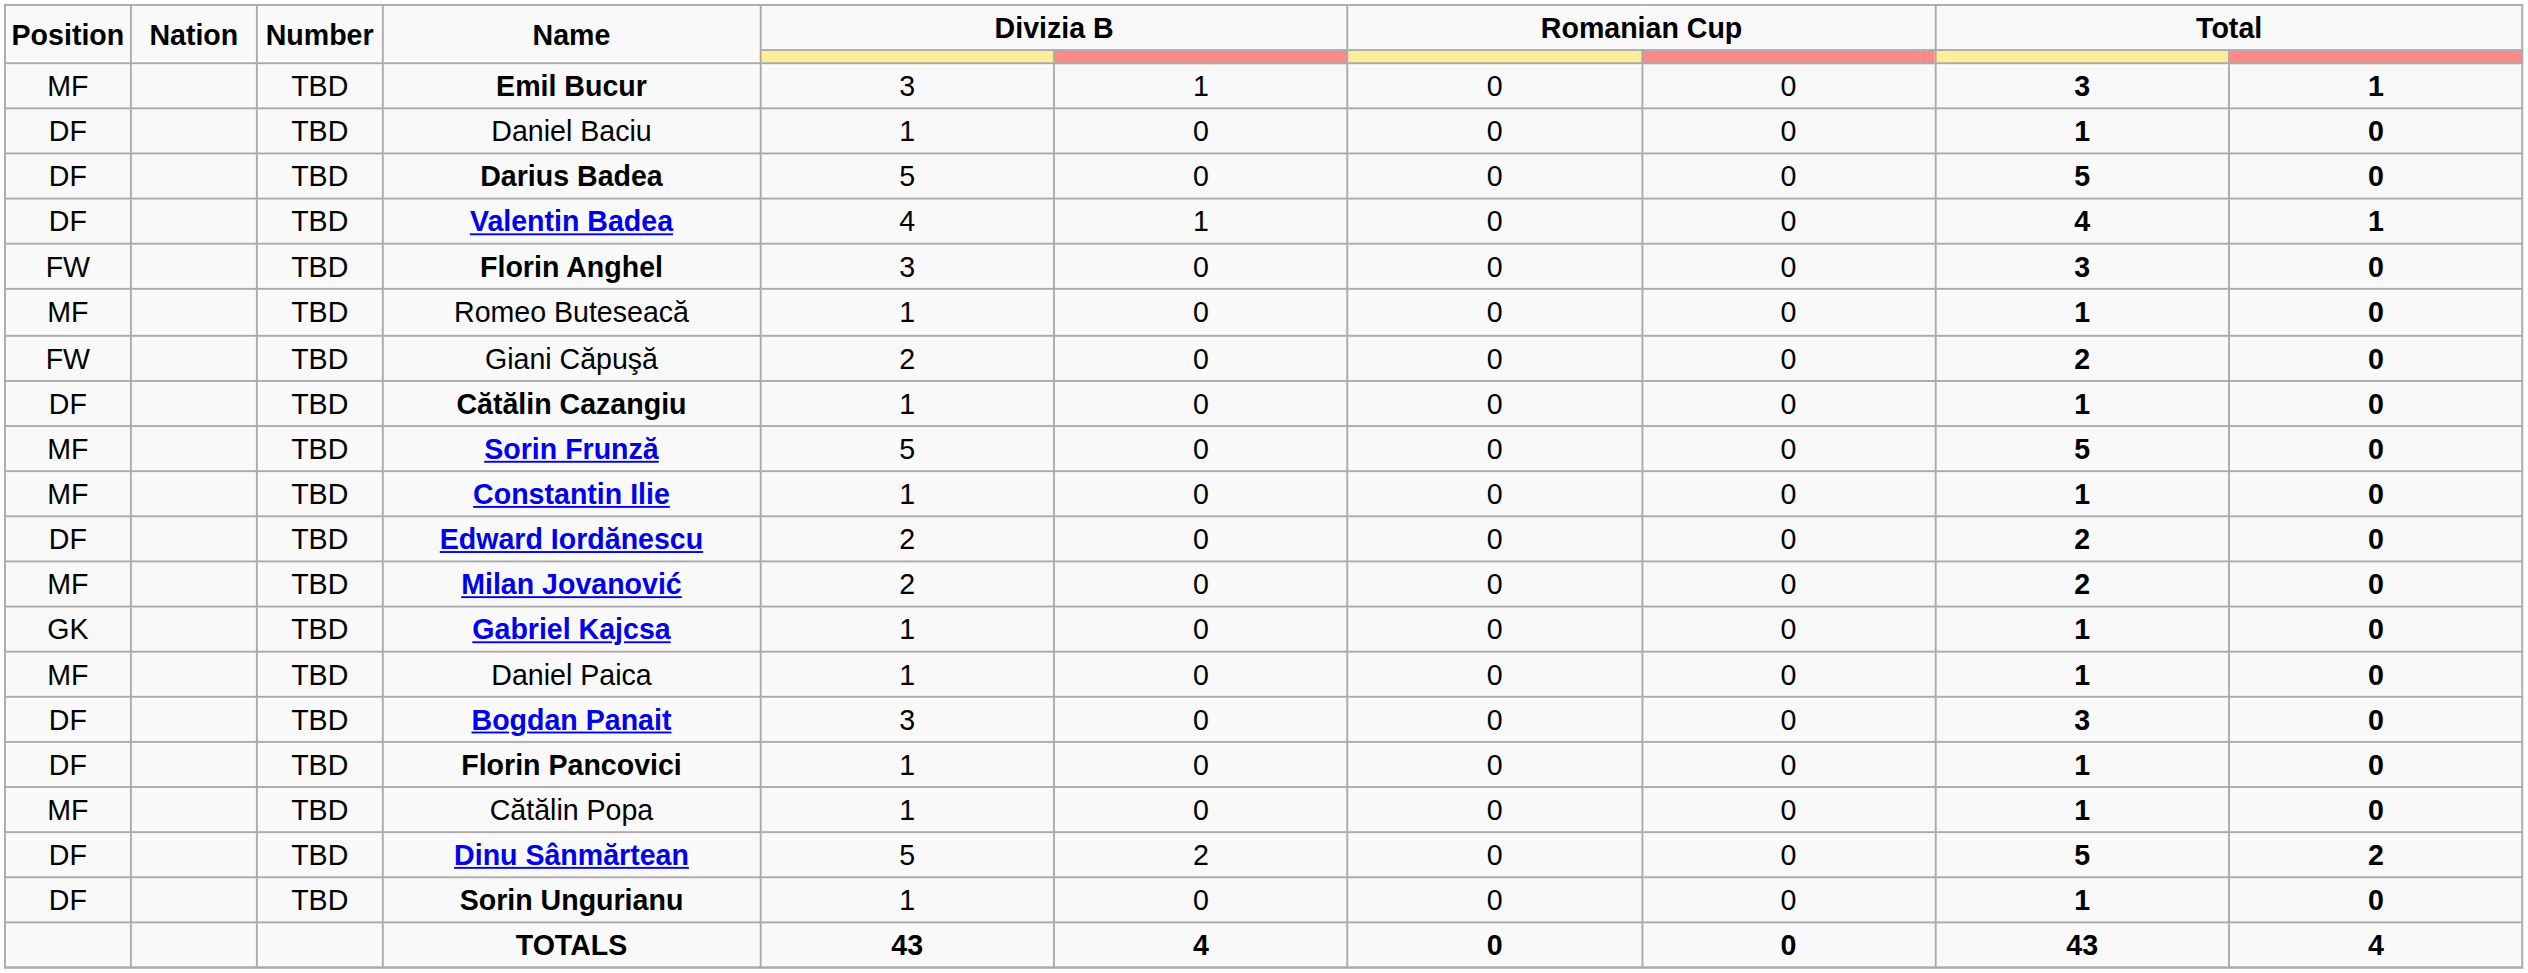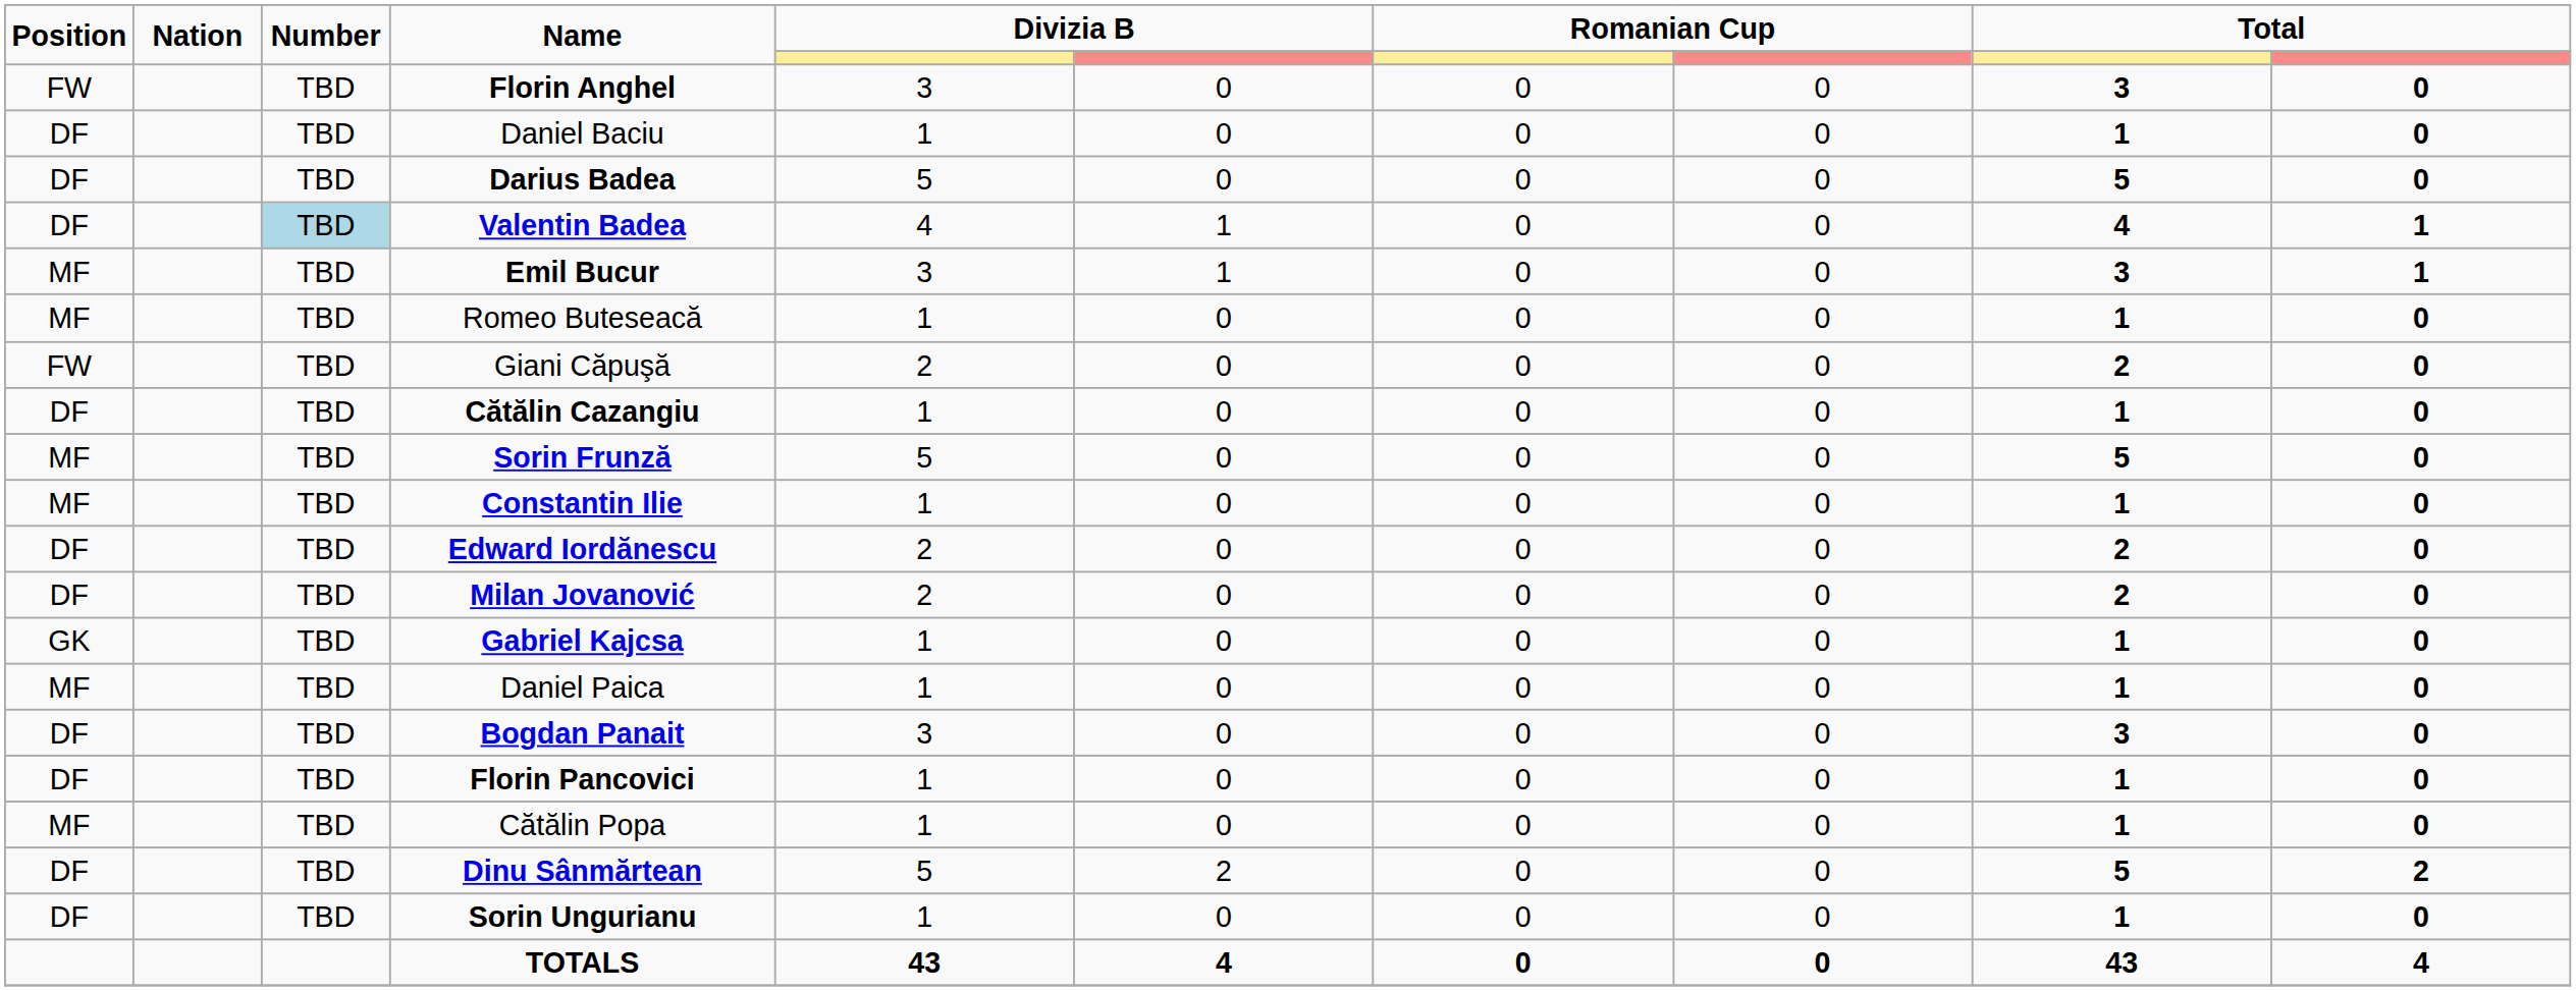 <table class="wikitable" style="font-size: 95%; text-align: center;">
 <tr>
 <td rowspan="2" width="5%" align="center"><strong>Position</strong></td>
 <td rowspan="2" width="5%" align="center"><strong>Nation</strong></td>
 <td rowspan="2" width="5%" align="center"><strong>Number</strong></td>
 <td rowspan="2" width="15%" align="center"><strong>Name</strong></td>
 <td colspan="2" align="center"><strong>Divizia B</strong></td>
 <td colspan="2" align="center"><strong>Romanian Cup</strong></td>
 <td colspan="2" align="center"><strong>Total</strong></td>
 </tr>
 <tr>
 <th width=60 style="background: #FFEE99"></th>
 <th width=60 style="background: #FF8888"></th>
 <th width=60 style="background: #FFEE99"></th>
 <th width=60 style="background: #FF8888"></th>
 <th width=60 style="background: #FFEE99"></th>
 <th width=60 style="background: #FF8888"></th>
 </tr>
 <tr>
-<td>MF</td>
+<td>FW</td>
 <td></td>
 <td>TBD</td>
-<td><strong>Emil Bucur</strong></td>
+<td><strong>Florin Anghel</strong></td>
 <td>3</td>
-<td>1</td>
+<td>0</td>
 <td>0</td>
 <td>0</td>
 <td><strong>3</strong></td>
-<td><strong>1</strong></td>
+<td><strong>0</strong></td>
 </tr>
 <tr>
 <td>DF</td>
 <td></td>
 <td>TBD</td>
 <td>Daniel Baciu</td>
 <td>1</td>
 <td>0</td>
 <td>0</td>
 <td>0</td>
 <td><strong>1</strong></td>
 <td><strong>0</strong></td>
 </tr>
 <tr>
 <td>DF</td>
 <td></td>
 <td>TBD</td>
 <td><strong>Darius Badea</strong></td>
 <td>5</td>
 <td>0</td>
 <td>0</td>
 <td>0</td>
 <td><strong>5</strong></td>
 <td><strong>0</strong></td>
 </tr>
 <tr>
 <td>DF</td>
 <td></td>
-<td>TBD</td>
+<td style="background: lightblue;">TBD</td>
 <td><strong><a href='#'>Valentin Badea</a></strong></td>
 <td>4</td>
 <td>1</td>
 <td>0</td>
 <td>0</td>
 <td><strong>4</strong></td>
 <td><strong>1</strong></td>
 </tr>
 <tr>
-<td>FW</td>
+<td>MF</td>
 <td></td>
 <td>TBD</td>
-<td><strong>Florin Anghel</strong></td>
+<td><strong>Emil Bucur</strong></td>
 <td>3</td>
-<td>0</td>
+<td>1</td>
 <td>0</td>
 <td>0</td>
 <td><strong>3</strong></td>
-<td><strong>0</strong></td>
+<td><strong>1</strong></td>
 </tr>
 <tr>
 <td>MF</td>
 <td></td>
 <td>TBD</td>
 <td>Romeo Buteseacă</td>
 <td>1</td>
 <td>0</td>
 <td>0</td>
 <td>0</td>
 <td><strong>1</strong></td>
 <td><strong>0</strong></td>
 </tr>
 <tr>
 <td>FW</td>
 <td></td>
 <td>TBD</td>
 <td>Giani Căpuşă</td>
 <td>2</td>
 <td>0</td>
 <td>0</td>
 <td>0</td>
 <td><strong>2</strong></td>
 <td><strong>0</strong></td>
 </tr>
 <tr>
 <td>DF</td>
 <td></td>
 <td>TBD</td>
 <td><strong>Cătălin Cazangiu</strong></td>
 <td>1</td>
 <td>0</td>
 <td>0</td>
 <td>0</td>
 <td><strong>1</strong></td>
 <td><strong>0</strong></td>
 </tr>
 <tr>
 <td>MF</td>
 <td></td>
 <td>TBD</td>
 <td><strong><a href='#'>Sorin Frunză</a></strong></td>
 <td>5</td>
 <td>0</td>
 <td>0</td>
 <td>0</td>
 <td><strong>5</strong></td>
 <td><strong>0</strong></td>
 </tr>
 <tr>
 <td>MF</td>
 <td></td>
 <td>TBD</td>
 <td><strong><a href='#'>Constantin Ilie</a></strong></td>
 <td>1</td>
 <td>0</td>
 <td>0</td>
 <td>0</td>
 <td><strong>1</strong></td>
 <td><strong>0</strong></td>
 </tr>
 <tr>
 <td>DF</td>
 <td></td>
 <td>TBD</td>
 <td><strong><a href='#'>Edward Iordănescu</a></strong></td>
 <td>2</td>
 <td>0</td>
 <td>0</td>
 <td>0</td>
 <td><strong>2</strong></td>
 <td><strong>0</strong></td>
 </tr>
 <tr>
-<td>MF</td>
+<td>DF</td>
 <td></td>
 <td>TBD</td>
 <td><strong><a href='#'>Milan Jovanović</a></strong></td>
 <td>2</td>
 <td>0</td>
 <td>0</td>
 <td>0</td>
 <td><strong>2</strong></td>
 <td><strong>0</strong></td>
 </tr>
 <tr>
 <td>GK</td>
 <td></td>
 <td>TBD</td>
 <td><strong><a href='#'>Gabriel Kajcsa</a></strong></td>
 <td>1</td>
 <td>0</td>
 <td>0</td>
 <td>0</td>
 <td><strong>1</strong></td>
 <td><strong>0</strong></td>
 </tr>
 <tr>
 <td>MF</td>
 <td></td>
 <td>TBD</td>
 <td>Daniel Paica</td>
 <td>1</td>
 <td>0</td>
 <td>0</td>
 <td>0</td>
 <td><strong>1</strong></td>
 <td><strong>0</strong></td>
 </tr>
 <tr>
 <td>DF</td>
 <td></td>
 <td>TBD</td>
 <td><strong><a href='#'>Bogdan Panait</a></strong></td>
 <td>3</td>
 <td>0</td>
 <td>0</td>
 <td>0</td>
 <td><strong>3</strong></td>
 <td><strong>0</strong></td>
 </tr>
 <tr>
 <td>DF</td>
 <td></td>
 <td>TBD</td>
 <td><strong>Florin Pancovici</strong></td>
 <td>1</td>
 <td>0</td>
 <td>0</td>
 <td>0</td>
 <td><strong>1</strong></td>
 <td><strong>0</strong></td>
 </tr>
 <tr>
 <td>MF</td>
 <td></td>
 <td>TBD</td>
 <td>Cătălin Popa</td>
 <td>1</td>
 <td>0</td>
 <td>0</td>
 <td>0</td>
 <td><strong>1</strong></td>
 <td><strong>0</strong></td>
 </tr>
 <tr>
 <td>DF</td>
 <td></td>
 <td>TBD</td>
 <td><strong><a href='#'>Dinu Sânmărtean</a></strong></td>
 <td>5</td>
 <td>2</td>
 <td>0</td>
 <td>0</td>
 <td><strong>5</strong></td>
 <td><strong>2</strong></td>
 </tr>
 <tr>
 <td>DF</td>
 <td></td>
 <td>TBD</td>
 <td><strong>Sorin Ungurianu</strong></td>
 <td>1</td>
 <td>0</td>
 <td>0</td>
 <td>0</td>
 <td><strong>1</strong></td>
 <td><strong>0</strong></td>
 </tr>
 <tr>
 <td></td>
 <td></td>
 <td></td>
 <td><strong>TOTALS</strong></td>
 <td><strong>43</strong></td>
 <td><strong>4</strong></td>
 <td><strong>0</strong></td>
 <td><strong>0</strong></td>
 <td><strong>43</strong></td>
 <td><strong>4</strong></td>
 </tr>
 <tr>
 </tr>
 </table>
